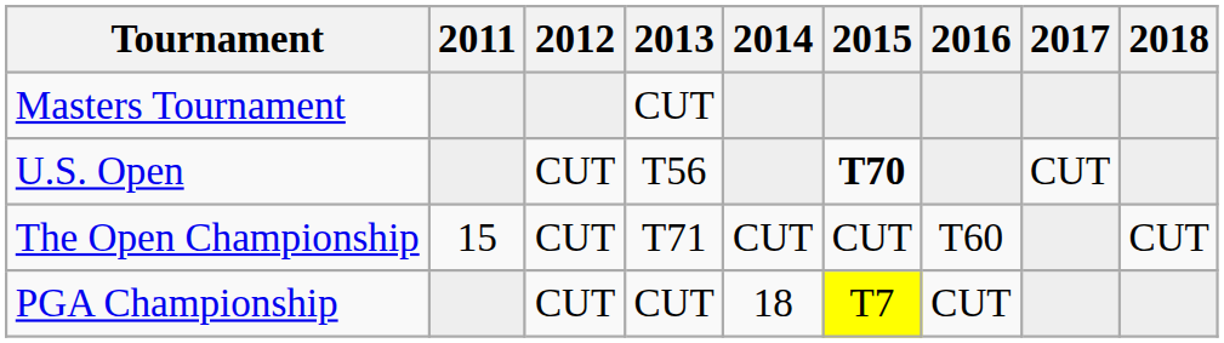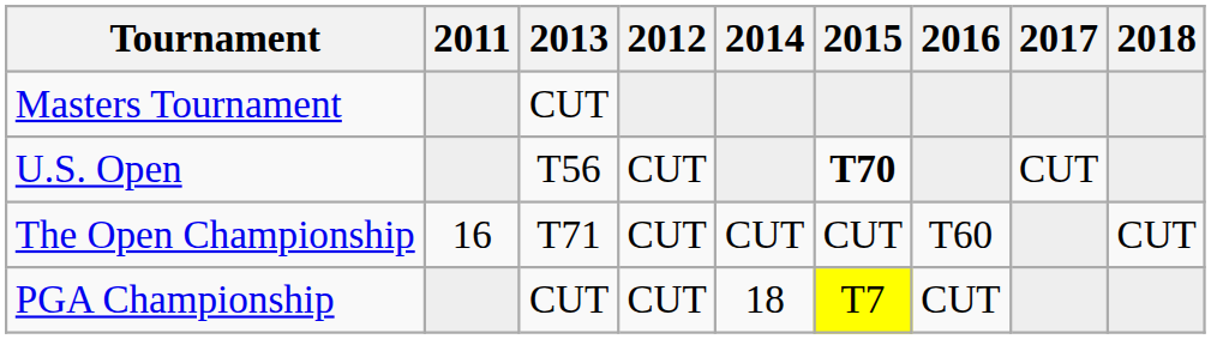 <table class="wikitable" style="font-size:95%;text-align:center;">
 <tr>
 <th>Tournament</th>
 <th>2011</th>
+<th>2013</th>
 <th>2012</th>
-<th>2013</th>
 <th>2014</th>
 <th>2015</th>
 <th>2016</th>
 <th>2017</th>
 <th>2018</th>
 </tr>
 <tr>
 <td align=left><a href='#'>Masters Tournament</a></td>
 <td style="background:#eeeeee;"></td>
+<td>CUT</td>
 <td style="background:#eeeeee;"></td>
-<td>CUT</td>
 <td style="background:#eeeeee;"></td>
 <td style="background:#eeeeee;"></td>
 <td style="background:#eeeeee;"></td>
 <td style="background:#eeeeee;"></td>
 <td style="background:#eeeeee;"></td>
 </tr>
 <tr>
 <td align=left><a href='#'>U.S. Open</a></td>
 <td style="background:#eeeeee;"></td>
+<td>T56</td>
 <td>CUT</td>
-<td>T56</td>
 <td style="background:#eeeeee;"></td>
 <td><strong>T70</strong></td>
 <td style="background:#eeeeee;"></td>
 <td>CUT</td>
 <td style="background:#eeeeee;"></td>
 </tr>
 <tr>
 <td align=left><a href='#'>The Open Championship</a></td>
-<td>15</td>
+<td>16</td>
+<td>T71</td>
 <td>CUT</td>
-<td>T71</td>
 <td>CUT</td>
 <td>CUT</td>
 <td>T60</td>
 <td style="background:#eeeeee;"></td>
 <td>CUT</td>
 </tr>
 <tr>
 <td align=left><a href='#'>PGA Championship</a></td>
 <td style="background:#eeeeee;"></td>
 <td>CUT</td>
 <td>CUT</td>
 <td>18</td>
 <td style="background:yellow;">T7</td>
 <td>CUT</td>
 <td style="background:#eeeeee;"></td>
 <td style="background:#eeeeee;"></td>
 </tr>
 </table>
